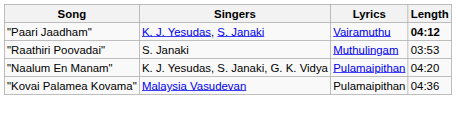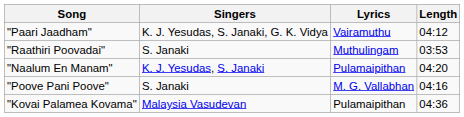 <table class="wikitable" style="font-size:95%;">
 <tr>
 <th>Song</th>
 <th>Singers</th>
 <th>Lyrics</th>
 <th>Length</th>
 </tr>
 <tr>
 <td>"Paari Jaadham"</td>
-<td><a href='#'>K. J. Yesudas</a>, <a href='#'>S. Janaki</a></td>
+<td>K. J. Yesudas, S. Janaki, G. K. Vidya</td>
 <td><a href='#'>Vairamuthu</a></td>
-<td><strong>04:12</strong></td>
+<td>04:12</td>
 </tr>
 <tr>
 <td>"Raathiri Poovadai"</td>
 <td>S. Janaki</td>
 <td><a href='#'>Muthulingam</a></td>
 <td>03:53</td>
 </tr>
 <tr>
 <td>"Naalum En Manam"</td>
-<td>K. J. Yesudas, S. Janaki, G. K. Vidya</td>
+<td><a href='#'>K. J. Yesudas</a>, <a href='#'>S. Janaki</a></td>
 <td><a href='#'>Pulamaipithan</a></td>
 <td>04:20</td>
+</tr>
+<tr>
+<td>"Poove Pani Poove"</td>
+<td>S. Janaki</td>
+<td><a href='#'>M. G. Vallabhan</a></td>
+<td>04:16</td>
 </tr>
 <tr>
 <td>"Kovai Palamea Kovama"</td>
 <td><a href='#'>Malaysia Vasudevan</a></td>
 <td>Pulamaipithan</td>
 <td>04:36</td>
 </tr>
 </table>
